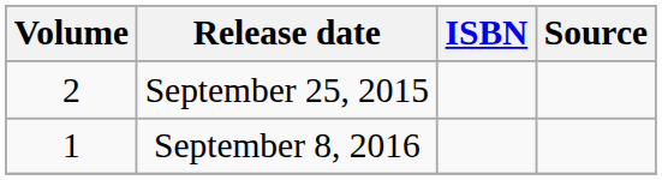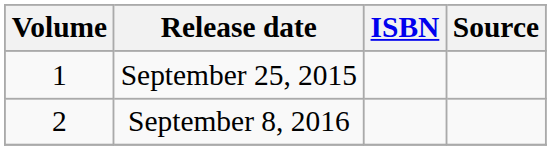 <table class="wikitable" style="text-align: center">
 <tr>
 <th>Volume</th>
 <th>Release date</th>
 <th><a href='#'>ISBN</a></th>
 <th>Source</th>
 </tr>
 <tr>
-<td>2</td>
+<td>1</td>
 <td>September 25, 2015</td>
 <td></td>
 <td></td>
 </tr>
 <tr>
-<td>1</td>
+<td>2</td>
 <td>September 8, 2016</td>
 <td></td>
 <td></td>
 </tr>
 <tr>
 </tr>
 </table>
